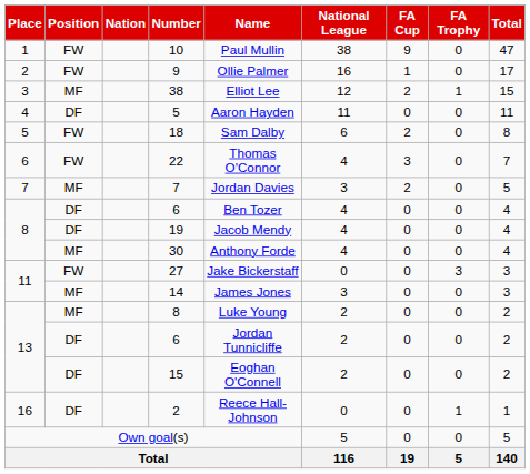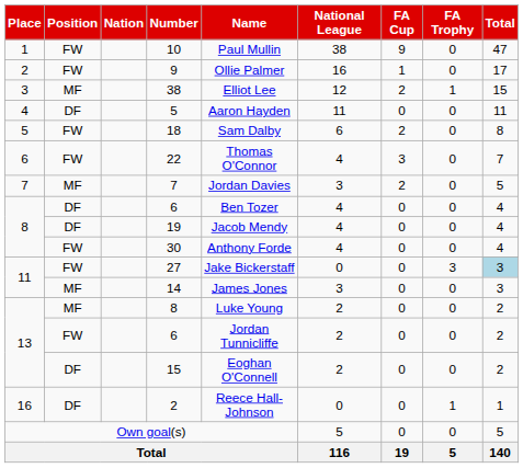 <table class="wikitable" style="font-size: 95%; text-align: center">
 <tr>
 <th style="background:#d00; color:white; text-align:center;"!width=80>Place</th>
 <th style="background:#d00; color:white; text-align:center;"!width=80>Position</th>
 <th style="background:#d00; color:white; text-align:center;"!width=80>Nation</th>
 <th style="background:#d00; color:white; text-align:center;"!width=80>Number</th>
 <th style="background:#d00; color:white; text-align:center;"!width=150>Name</th>
 <th style="background:#d00; color:white; text-align:center;"!width=150>National League</th>
 <th style="background:#d00; color:white; text-align:center;"!width=150>FA Cup</th>
 <th style="background:#d00; color:white; text-align:center;"!width=150>FA Trophy</th>
 <th style="background:#d00; color:white; text-align:center;"!width=80>Total</th>
 </tr>
 <tr>
 <td>1</td>
 <td>FW</td>
 <td></td>
 <td>10</td>
 <td><a href='#'>Paul Mullin</a></td>
 <td>38</td>
 <td>9</td>
 <td>0</td>
 <td>47</td>
 </tr>
 <tr>
 <td>2</td>
 <td>FW</td>
 <td></td>
 <td>9</td>
 <td><a href='#'>Ollie Palmer</a></td>
 <td>16</td>
 <td>1</td>
 <td>0</td>
 <td>17</td>
 </tr>
 <tr>
 <td>3</td>
 <td>MF</td>
 <td></td>
 <td>38</td>
 <td><a href='#'>Elliot Lee</a></td>
 <td>12</td>
 <td>2</td>
 <td>1</td>
 <td>15</td>
 </tr>
 <tr>
 <td>4</td>
 <td>DF</td>
 <td></td>
 <td>5</td>
 <td><a href='#'>Aaron Hayden</a></td>
 <td>11</td>
 <td>0</td>
 <td>0</td>
 <td>11</td>
 </tr>
 <tr>
 <td>5</td>
 <td>FW</td>
 <td></td>
 <td>18</td>
 <td><a href='#'>Sam Dalby</a></td>
 <td>6</td>
 <td>2</td>
 <td>0</td>
 <td>8</td>
 </tr>
 <tr>
 <td>6</td>
 <td>FW</td>
 <td></td>
 <td>22</td>
 <td><a href='#'>Thomas O'Connor</a></td>
 <td>4</td>
 <td>3</td>
 <td>0</td>
 <td>7</td>
 </tr>
 <tr>
 <td>7</td>
 <td>MF</td>
 <td></td>
 <td>7</td>
 <td><a href='#'>Jordan Davies</a></td>
 <td>3</td>
 <td>2</td>
 <td>0</td>
 <td>5</td>
 </tr>
 <tr>
 <td rowspan="3">8</td>
 <td>DF</td>
 <td></td>
 <td>6</td>
 <td><a href='#'>Ben Tozer</a></td>
 <td>4</td>
 <td>0</td>
 <td>0</td>
 <td>4</td>
 </tr>
 <tr>
 <td>DF</td>
 <td></td>
 <td>19</td>
 <td><a href='#'>Jacob Mendy</a></td>
 <td>4</td>
 <td>0</td>
 <td>0</td>
 <td>4</td>
 </tr>
 <tr>
-<td>MF</td>
+<td>FW</td>
 <td></td>
 <td>30</td>
 <td><a href='#'>Anthony Forde</a></td>
 <td>4</td>
 <td>0</td>
 <td>0</td>
 <td>4</td>
 </tr>
 <tr>
 <td rowspan="2">11</td>
 <td>FW</td>
 <td></td>
 <td>27</td>
 <td><a href='#'>Jake Bickerstaff</a></td>
 <td>0</td>
 <td>0</td>
 <td>3</td>
-<td>3</td>
+<td style="background: lightblue;">3</td>
 </tr>
 <tr>
 <td>MF</td>
 <td></td>
 <td>14</td>
 <td><a href='#'>James Jones</a></td>
 <td>3</td>
 <td>0</td>
 <td>0</td>
 <td>3</td>
 </tr>
 <tr>
 <td rowspan="3">13</td>
 <td>MF</td>
 <td></td>
 <td>8</td>
 <td><a href='#'>Luke Young</a></td>
 <td>2</td>
 <td>0</td>
 <td>0</td>
 <td>2</td>
 </tr>
 <tr>
-<td>DF</td>
+<td>FW</td>
 <td></td>
 <td>6</td>
 <td><a href='#'>Jordan Tunnicliffe</a></td>
 <td>2</td>
 <td>0</td>
 <td>0</td>
 <td>2</td>
 </tr>
 <tr>
 <td>DF</td>
 <td></td>
 <td>15</td>
 <td><a href='#'>Eoghan O'Connell</a></td>
 <td>2</td>
 <td>0</td>
 <td>0</td>
 <td>2</td>
 </tr>
 <tr>
 <td rowspan="1">16</td>
 <td>DF</td>
 <td></td>
 <td>2</td>
 <td><a href='#'>Reece Hall-Johnson</a></td>
 <td>0</td>
 <td>0</td>
 <td>1</td>
 <td>1</td>
 </tr>
 <tr>
 <td colspan=5><a href='#'>Own goal</a>(s)</td>
 <td>5</td>
 <td>0</td>
 <td>0</td>
 <td>5</td>
 </tr>
 <tr>
 <th colspan=5>Total</th>
 <th>116</th>
 <th>19</th>
 <th>5</th>
 <th>140</th>
 </tr>
 </table>
